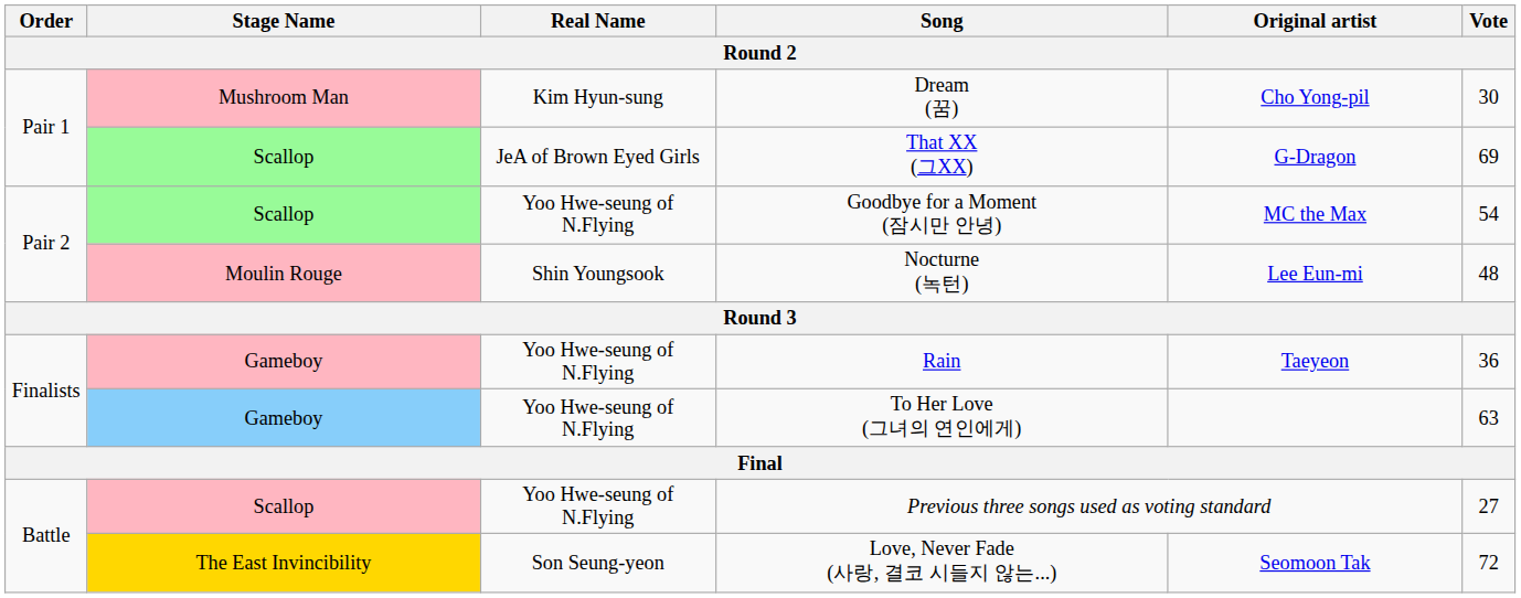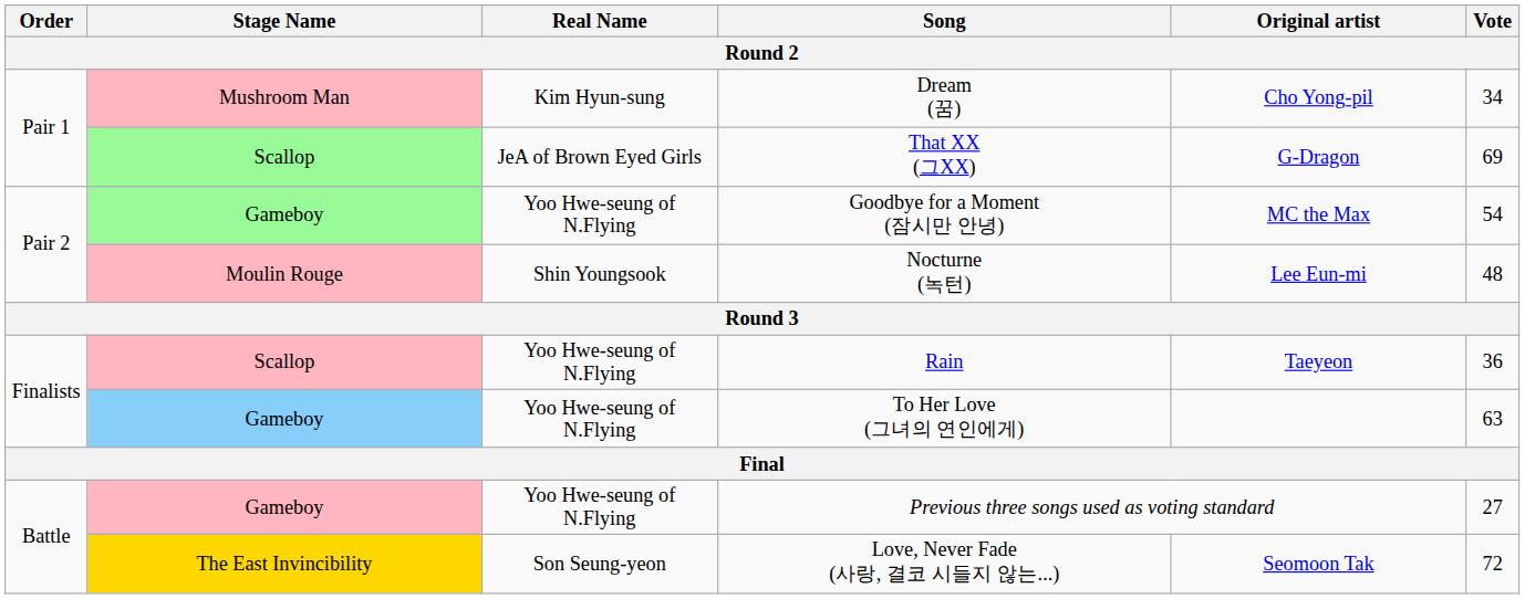 <table class="wikitable" style="text-align:center; width:95%;">
 <tr>
 <th style="width:1%;">Order</th>
 <th style="width:20%;">Stage Name</th>
 <th style="width:12%;">Real Name</th>
 <th style="width:23%;">Song</th>
 <th style="width:15%;">Original artist</th>
 <th style="width:1%;">Vote</th>
 </tr>
 <tr>
 <th colspan=6>Round 2</th>
 </tr>
 <tr>
 <td rowspan=2>Pair 1</td>
 <td bgcolor="lightpink">Mushroom Man</td>
 <td>Kim Hyun-sung</td>
 <td>Dream<br>(꿈)</td>
 <td><a href='#'>Cho Yong-pil</a></td>
-<td>30</td>
+<td>34</td>
 </tr>
 <tr>
 <td bgcolor="palegreen">Scallop</td>
 <td>JeA of Brown Eyed Girls</td>
 <td><a href='#'>That XX</a><br>(<a href='#'>그XX</a>)</td>
 <td><a href='#'>G-Dragon</a></td>
 <td>69</td>
 </tr>
 <tr>
 <td rowspan=2>Pair 2</td>
-<td bgcolor="palegreen">Scallop</td>
+<td bgcolor="palegreen">Gameboy</td>
 <td>Yoo Hwe-seung of N.Flying</td>
 <td>Goodbye for a Moment<br>(잠시만 안녕)</td>
 <td><a href='#'>MC the Max</a></td>
 <td>54</td>
 </tr>
 <tr>
 <td bgcolor="lightpink">Moulin Rouge</td>
 <td>Shin Youngsook</td>
 <td>Nocturne<br>(녹턴)</td>
 <td><a href='#'>Lee Eun-mi</a></td>
 <td>48</td>
 </tr>
 <tr>
 <th colspan=6>Round 3</th>
 </tr>
 <tr>
 <td rowspan=2>Finalists</td>
-<td bgcolor="lightpink">Gameboy</td>
+<td bgcolor="lightpink">Scallop</td>
 <td>Yoo Hwe-seung of N.Flying</td>
 <td><a href='#'>Rain</a></td>
 <td><a href='#'>Taeyeon</a></td>
 <td>36</td>
 </tr>
 <tr>
 <td bgcolor="lightskyblue">Gameboy</td>
 <td>Yoo Hwe-seung of N.Flying</td>
 <td>To Her Love<br>(그녀의 연인에게)</td>
 <td></td>
 <td>63</td>
 </tr>
 <tr>
 <th colspan=6>Final</th>
 </tr>
 <tr>
 <td rowspan=2>Battle</td>
-<td bgcolor="lightpink">Scallop</td>
+<td bgcolor="lightpink">Gameboy</td>
 <td>Yoo Hwe-seung of N.Flying</td>
 <td colspan=2><em>Previous three songs used as voting standard</em></td>
 <td>27</td>
 </tr>
 <tr>
 <td bgcolor="gold">The East Invincibility</td>
 <td>Son Seung-yeon</td>
 <td>Love, Never Fade<br>(사랑, 결코 시들지 않는...)</td>
 <td><a href='#'>Seomoon Tak</a></td>
 <td>72</td>
 </tr>
 </table>
